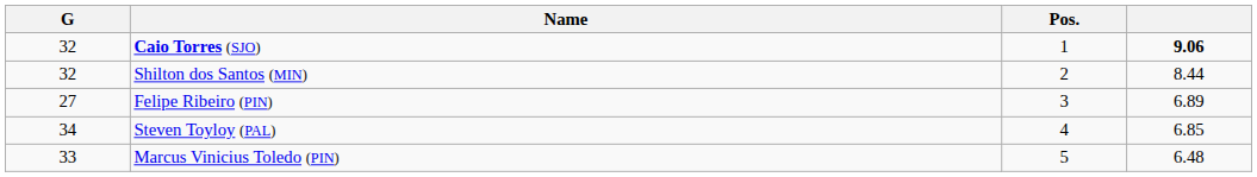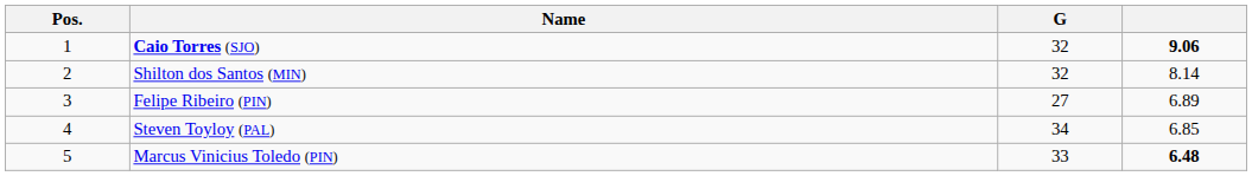 <table class="wikitable" style="width:90%;">
 <tr>
+<th style="width:10%;">Pos.</th>
+<th style="width:70%;">Name</th>
 <th style="width:10%;">G</th>
-<th style="width:70%;">Name</th>
-<th style="width:10%;">Pos.</th>
 <th style="width:10%;"></th>
 </tr>
 <tr align=center>
+<td>1</td>
+<td align=left> <strong><a href='#'>Caio Torres</a></strong> <small>(<a href='#'>SJO</a>)</small></td>
 <td>32</td>
-<td align=left> <strong><a href='#'>Caio Torres</a></strong> <small>(<a href='#'>SJO</a>)</small></td>
-<td>1</td>
 <td><strong>9.06</strong></td>
 </tr>
 <tr align=center>
+<td>2</td>
+<td align=left> <a href='#'>Shilton dos Santos</a> <small>(<a href='#'>MIN</a>)</small></td>
 <td>32</td>
-<td align=left> <a href='#'>Shilton dos Santos</a> <small>(<a href='#'>MIN</a>)</small></td>
-<td>2</td>
-<td>8.44</td>
+<td>8.14</td>
 </tr>
 <tr align=center>
+<td>3</td>
+<td align=left> <a href='#'>Felipe Ribeiro</a> <small>(<a href='#'>PIN</a>)</small></td>
 <td>27</td>
-<td align=left> <a href='#'>Felipe Ribeiro</a> <small>(<a href='#'>PIN</a>)</small></td>
-<td>3</td>
 <td>6.89</td>
 </tr>
 <tr align=center>
+<td>4</td>
+<td align=left> <a href='#'>Steven Toyloy</a> <small>(<a href='#'>PAL</a>)</small></td>
 <td>34</td>
-<td align=left> <a href='#'>Steven Toyloy</a> <small>(<a href='#'>PAL</a>)</small></td>
-<td>4</td>
 <td>6.85</td>
 </tr>
 <tr align=center>
+<td>5</td>
+<td align=left> <a href='#'>Marcus Vinicius Toledo</a> <small>(<a href='#'>PIN</a>)</small></td>
 <td>33</td>
-<td align=left> <a href='#'>Marcus Vinicius Toledo</a> <small>(<a href='#'>PIN</a>)</small></td>
-<td>5</td>
-<td>6.48</td>
+<td><strong>6.48</strong></td>
 </tr>
 </table>
